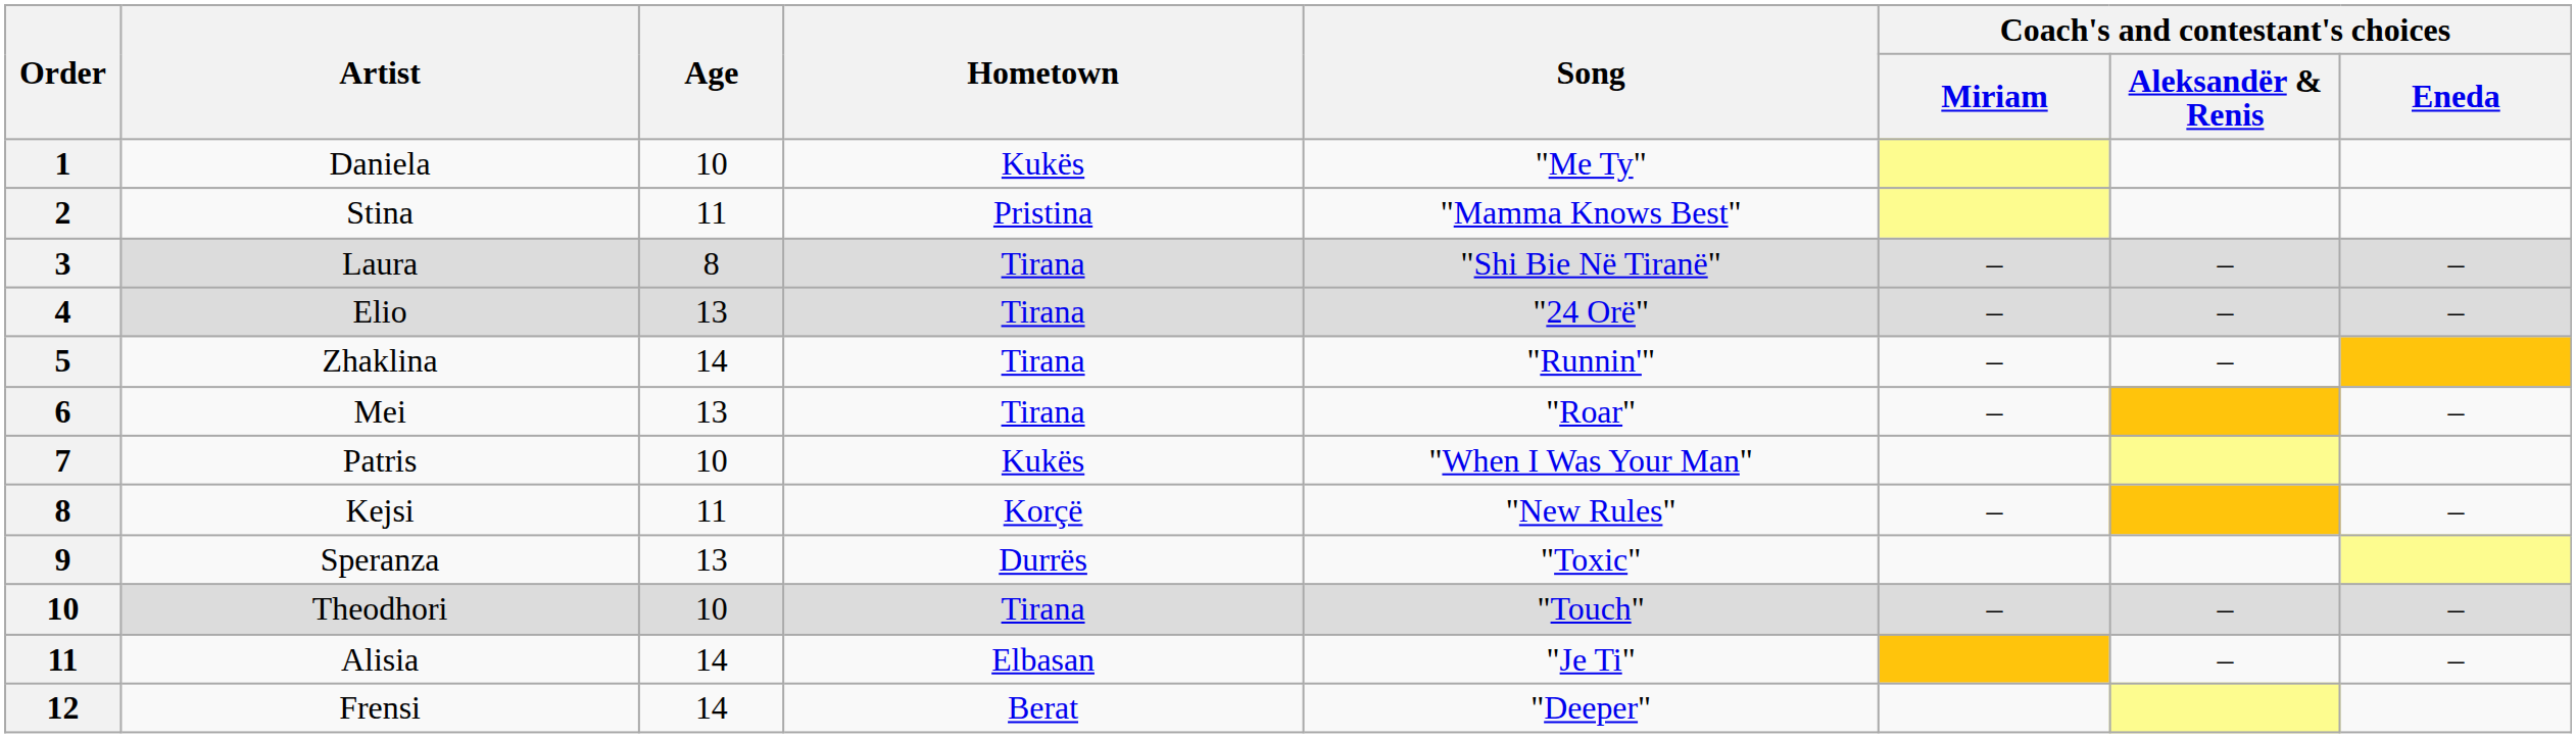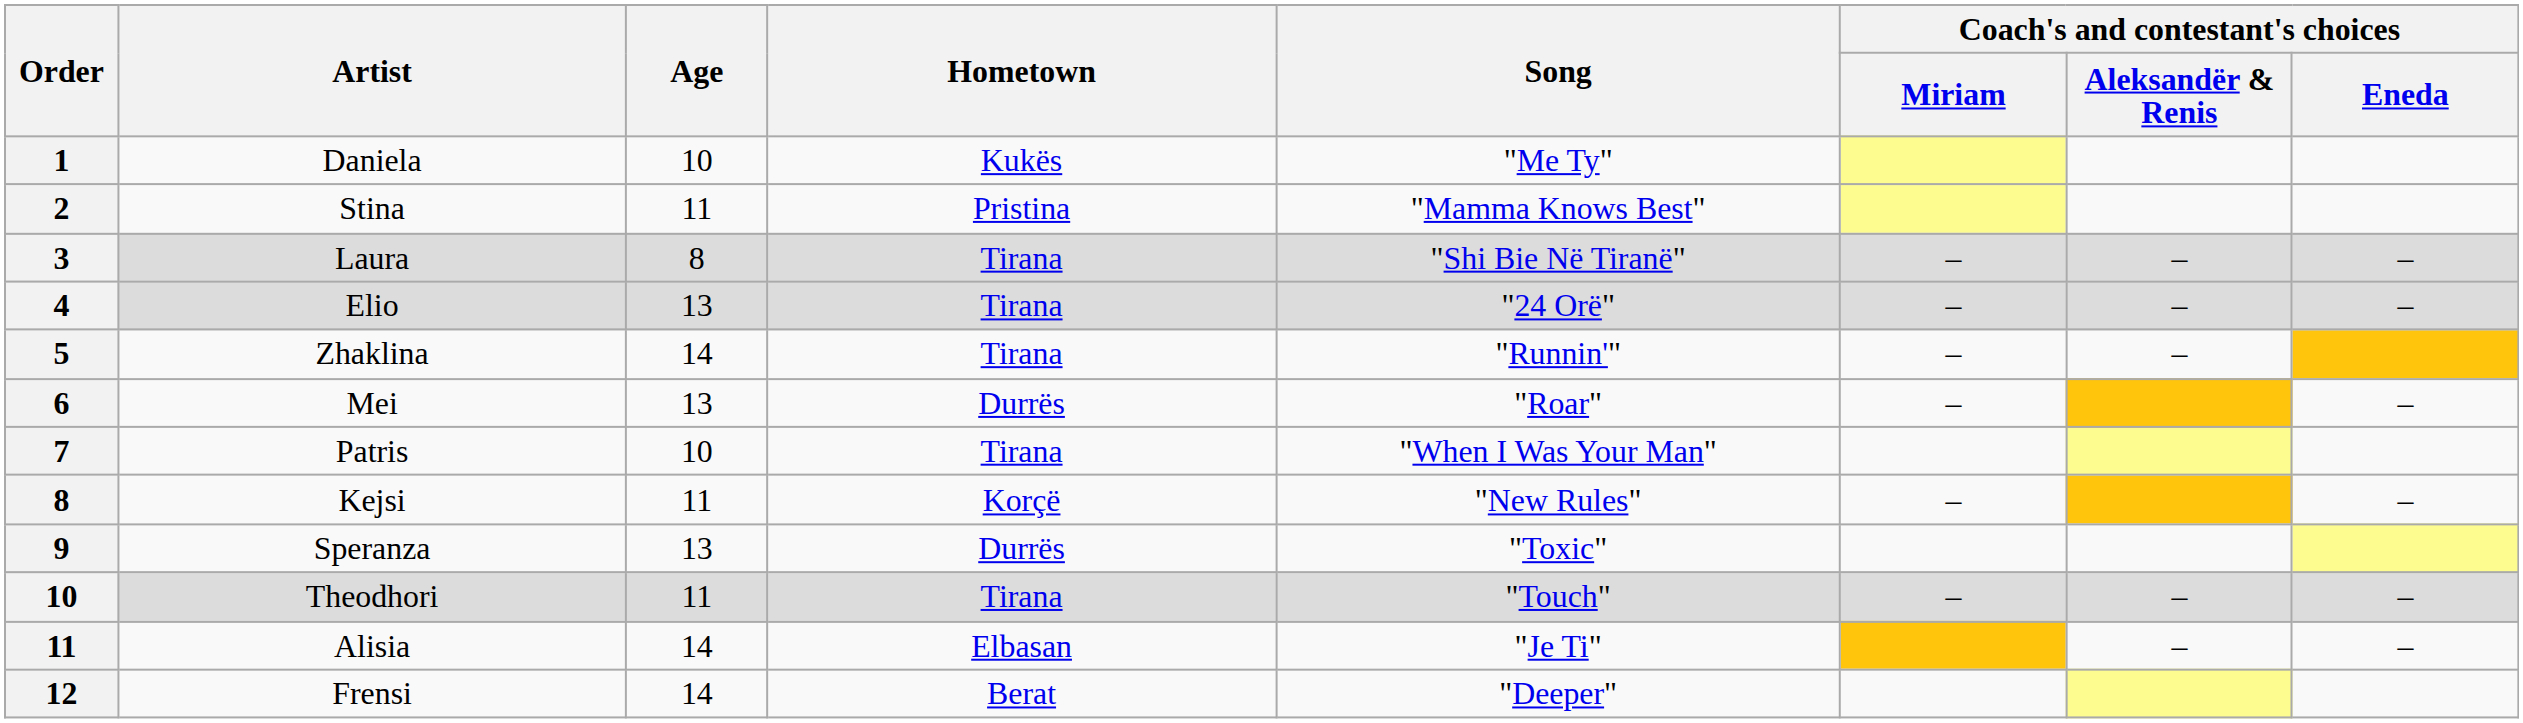 <table class="wikitable" style="text-align:center; line-height:17px; width:100%;">
 <tr>
 <th scope="col" rowspan=2 width="04%">Order</th>
 <th scope="col" rowspan=2 width="18%">Artist</th>
 <th scope="col" rowspan=2 width="05%">Age</th>
 <th scope="col" rowspan=2 width="18%">Hometown</th>
 <th scope="col" rowspan=2 width="20%">Song</th>
 <th scope="col" colspan=3 width="24%">Coach's and contestant's choices</th>
 </tr>
 <tr>
 <th width="08%"><a href='#'>Miriam</a></th>
 <th width="08%"><a href='#'>Aleksandër</a> & <a href='#'>Renis</a></th>
 <th width="08%"><a href='#'>Eneda</a></th>
 </tr>
 <tr>
 <th>1</th>
 <td>Daniela</td>
 <td>10</td>
 <td><a href='#'>Kukës</a></td>
 <td>"<a href='#'>Me Ty</a>"</td>
 <td style="background: #fdfc8f;"><strong></strong></td>
 <td><strong></strong></td>
 <td><strong></strong></td>
 </tr>
 <tr>
 <th>2</th>
 <td>Stina</td>
 <td>11</td>
 <td><a href='#'>Pristina</a></td>
 <td>"<a href='#'>Mamma Knows Best</a>"</td>
 <td style="background: #fdfc8f;"><strong></strong></td>
 <td><strong></strong></td>
 <td><strong></strong></td>
 </tr>
 <tr style="background: #DCDCDC;" |>
 <th>3</th>
 <td>Laura</td>
 <td>8</td>
 <td><a href='#'>Tirana</a></td>
 <td>"<a href='#'>Shi Bie Në Tiranë</a>"</td>
 <td>–</td>
 <td>–</td>
 <td>–</td>
 </tr>
 <tr style="background: #DCDCDC;" |>
 <th>4</th>
 <td>Elio</td>
 <td>13</td>
 <td><a href='#'>Tirana</a></td>
 <td>"<a href='#'>24 Orë</a>"</td>
 <td>–</td>
 <td>–</td>
 <td>–</td>
 </tr>
 <tr>
 <th>5</th>
 <td>Zhaklina</td>
 <td>14</td>
 <td><a href='#'>Tirana</a></td>
 <td>"<a href='#'>Runnin'</a>"</td>
 <td>–</td>
 <td>–</td>
 <td style="background: #ffc40c;"><strong></strong></td>
 </tr>
 <tr>
 <th>6</th>
 <td>Mei</td>
 <td>13</td>
-<td><a href='#'>Tirana</a></td>
+<td><a href='#'>Durrës</a></td>
 <td>"<a href='#'>Roar</a>"</td>
 <td>–</td>
 <td style="background: #ffc40c;"><strong></strong></td>
 <td>–</td>
 </tr>
 <tr>
 <th>7</th>
 <td>Patris</td>
 <td>10</td>
-<td><a href='#'>Kukës</a></td>
+<td><a href='#'>Tirana</a></td>
 <td>"<a href='#'>When I Was Your Man</a>"</td>
 <td><strong></strong></td>
 <td style="background: #fdfc8f;"><strong></strong></td>
 <td><strong></strong></td>
 </tr>
 <tr>
 <th>8</th>
 <td>Kejsi</td>
 <td>11</td>
 <td><a href='#'>Korçë</a></td>
 <td>"<a href='#'>New Rules</a>"</td>
 <td>–</td>
 <td style="background: #ffc40c;"><strong></strong></td>
 <td>–</td>
 </tr>
 <tr>
 <th>9</th>
 <td>Speranza</td>
 <td>13</td>
 <td><a href='#'>Durrës</a></td>
 <td>"<a href='#'>Toxic</a>"</td>
 <td><strong></strong></td>
 <td><strong></strong></td>
 <td style="background: #fdfc8f;"><strong></strong></td>
 </tr>
 <tr style="background: #DCDCDC;" |>
 <th>10</th>
 <td>Theodhori</td>
-<td>10</td>
+<td>11</td>
 <td><a href='#'>Tirana</a></td>
 <td>"<a href='#'>Touch</a>"</td>
 <td>–</td>
 <td>–</td>
 <td>–</td>
 </tr>
 <tr>
 <th>11</th>
 <td>Alisia</td>
 <td>14</td>
 <td><a href='#'>Elbasan</a></td>
 <td>"<a href='#'>Je Ti</a>"</td>
 <td style="background: #ffc40c;"><strong></strong></td>
 <td>–</td>
 <td>–</td>
 </tr>
 <tr>
 <th>12</th>
 <td>Frensi</td>
 <td>14</td>
 <td><a href='#'>Berat</a></td>
 <td>"<a href='#'>Deeper</a>"</td>
 <td><strong></strong></td>
 <td style="background: #fdfc8f;"><strong></strong></td>
 <td><strong></strong></td>
 </tr>
 </table>
